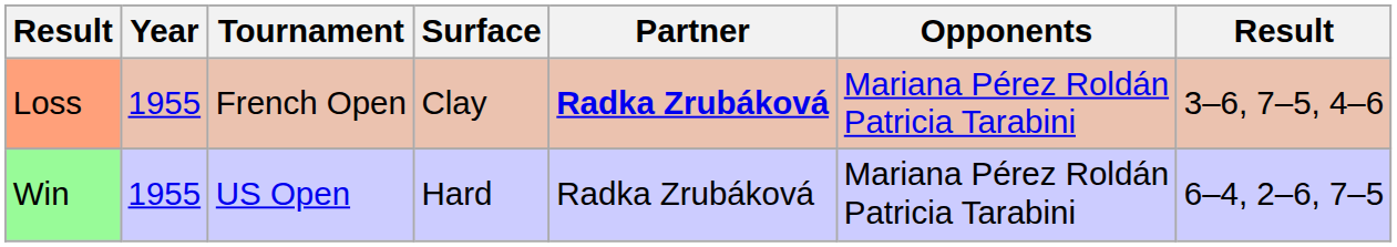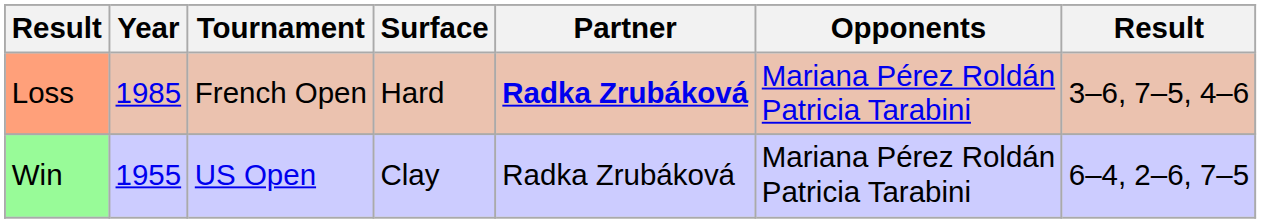 <table class="sortable wikitable" style="font-size:97%;">
 <tr>
 <th><strong>Result</strong></th>
 <th><strong>Year</strong></th>
 <th><strong>Tournament</strong></th>
 <th><strong>Surface</strong></th>
 <th><strong>Partner</strong></th>
 <th><strong>Opponents</strong></th>
 <th><strong>Result</strong></th>
 </tr>
 <tr bgcolor="#EBC2AF">
 <td style="background:#ffa07a;">Loss</td>
-<td><a href='#'>1955</a></td>
+<td><a href='#'>1985</a></td>
 <td>French Open</td>
-<td>Clay</td>
+<td>Hard</td>
 <td><strong> <a href='#'>Radka Zrubáková</a></strong></td>
 <td> <a href='#'>Mariana Pérez Roldán</a> <br>  <a href='#'>Patricia Tarabini</a></td>
 <td>3–6, 7–5, 4–6</td>
 </tr>
 <tr bgcolor="#CCCCFF">
 <td style="background:#98fb98;">Win</td>
 <td><a href='#'>1955</a></td>
 <td><a href='#'>US Open</a></td>
-<td>Hard</td>
+<td>Clay</td>
 <td> Radka Zrubáková</td>
 <td> Mariana Pérez Roldán <br>  Patricia Tarabini</td>
 <td>6–4, 2–6, 7–5</td>
 </tr>
 </table>
